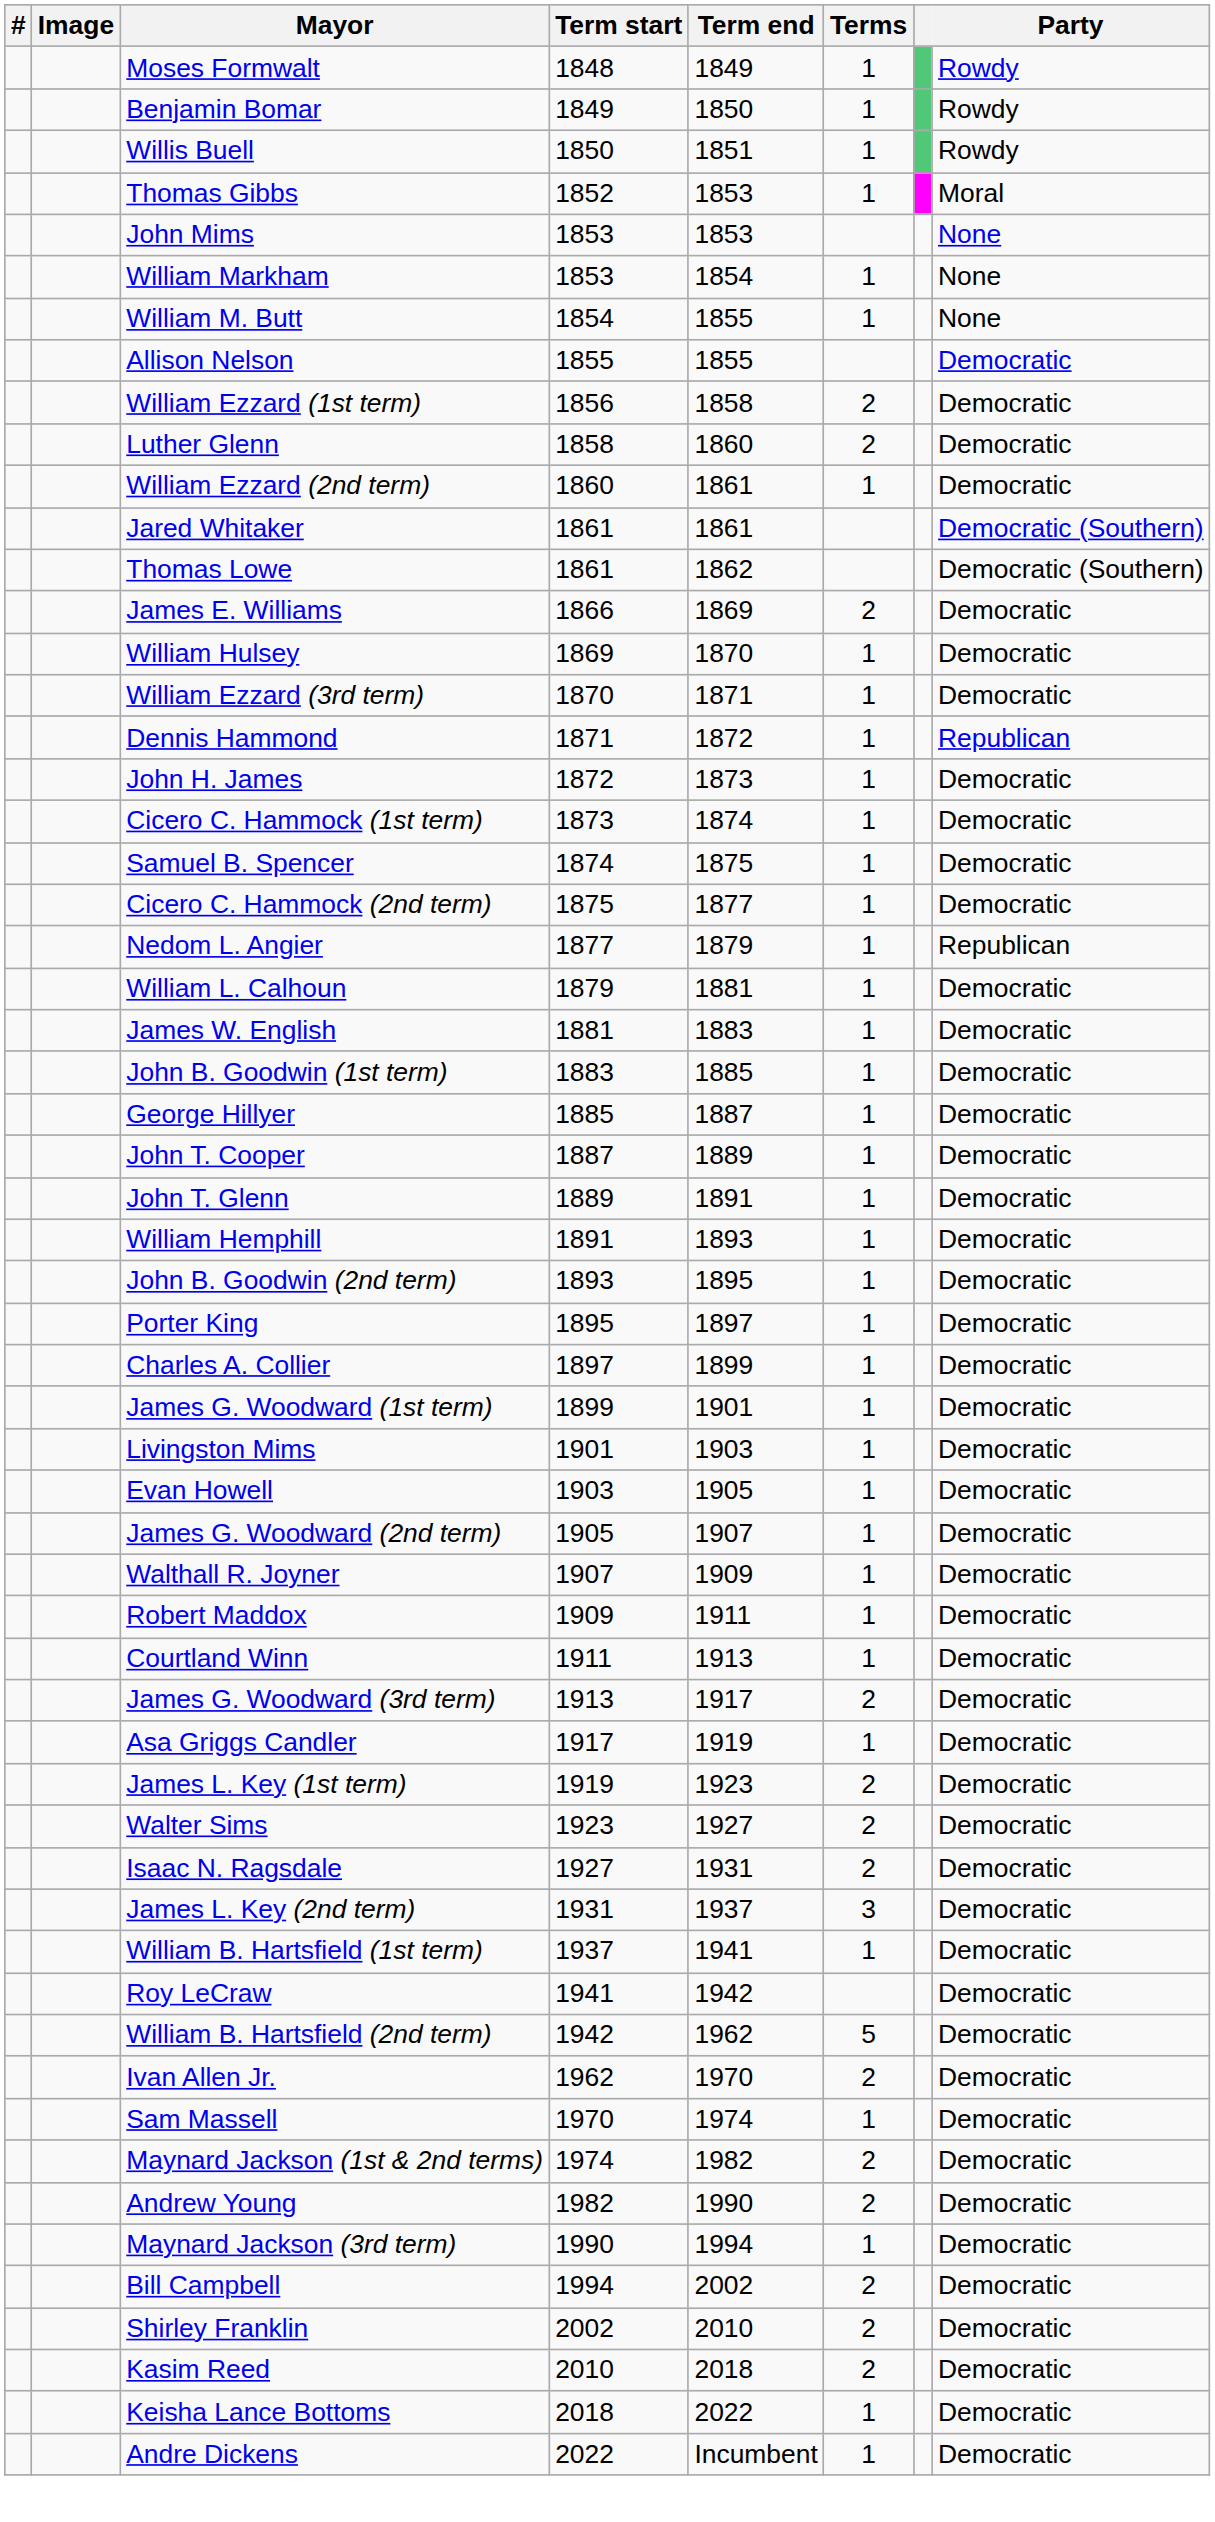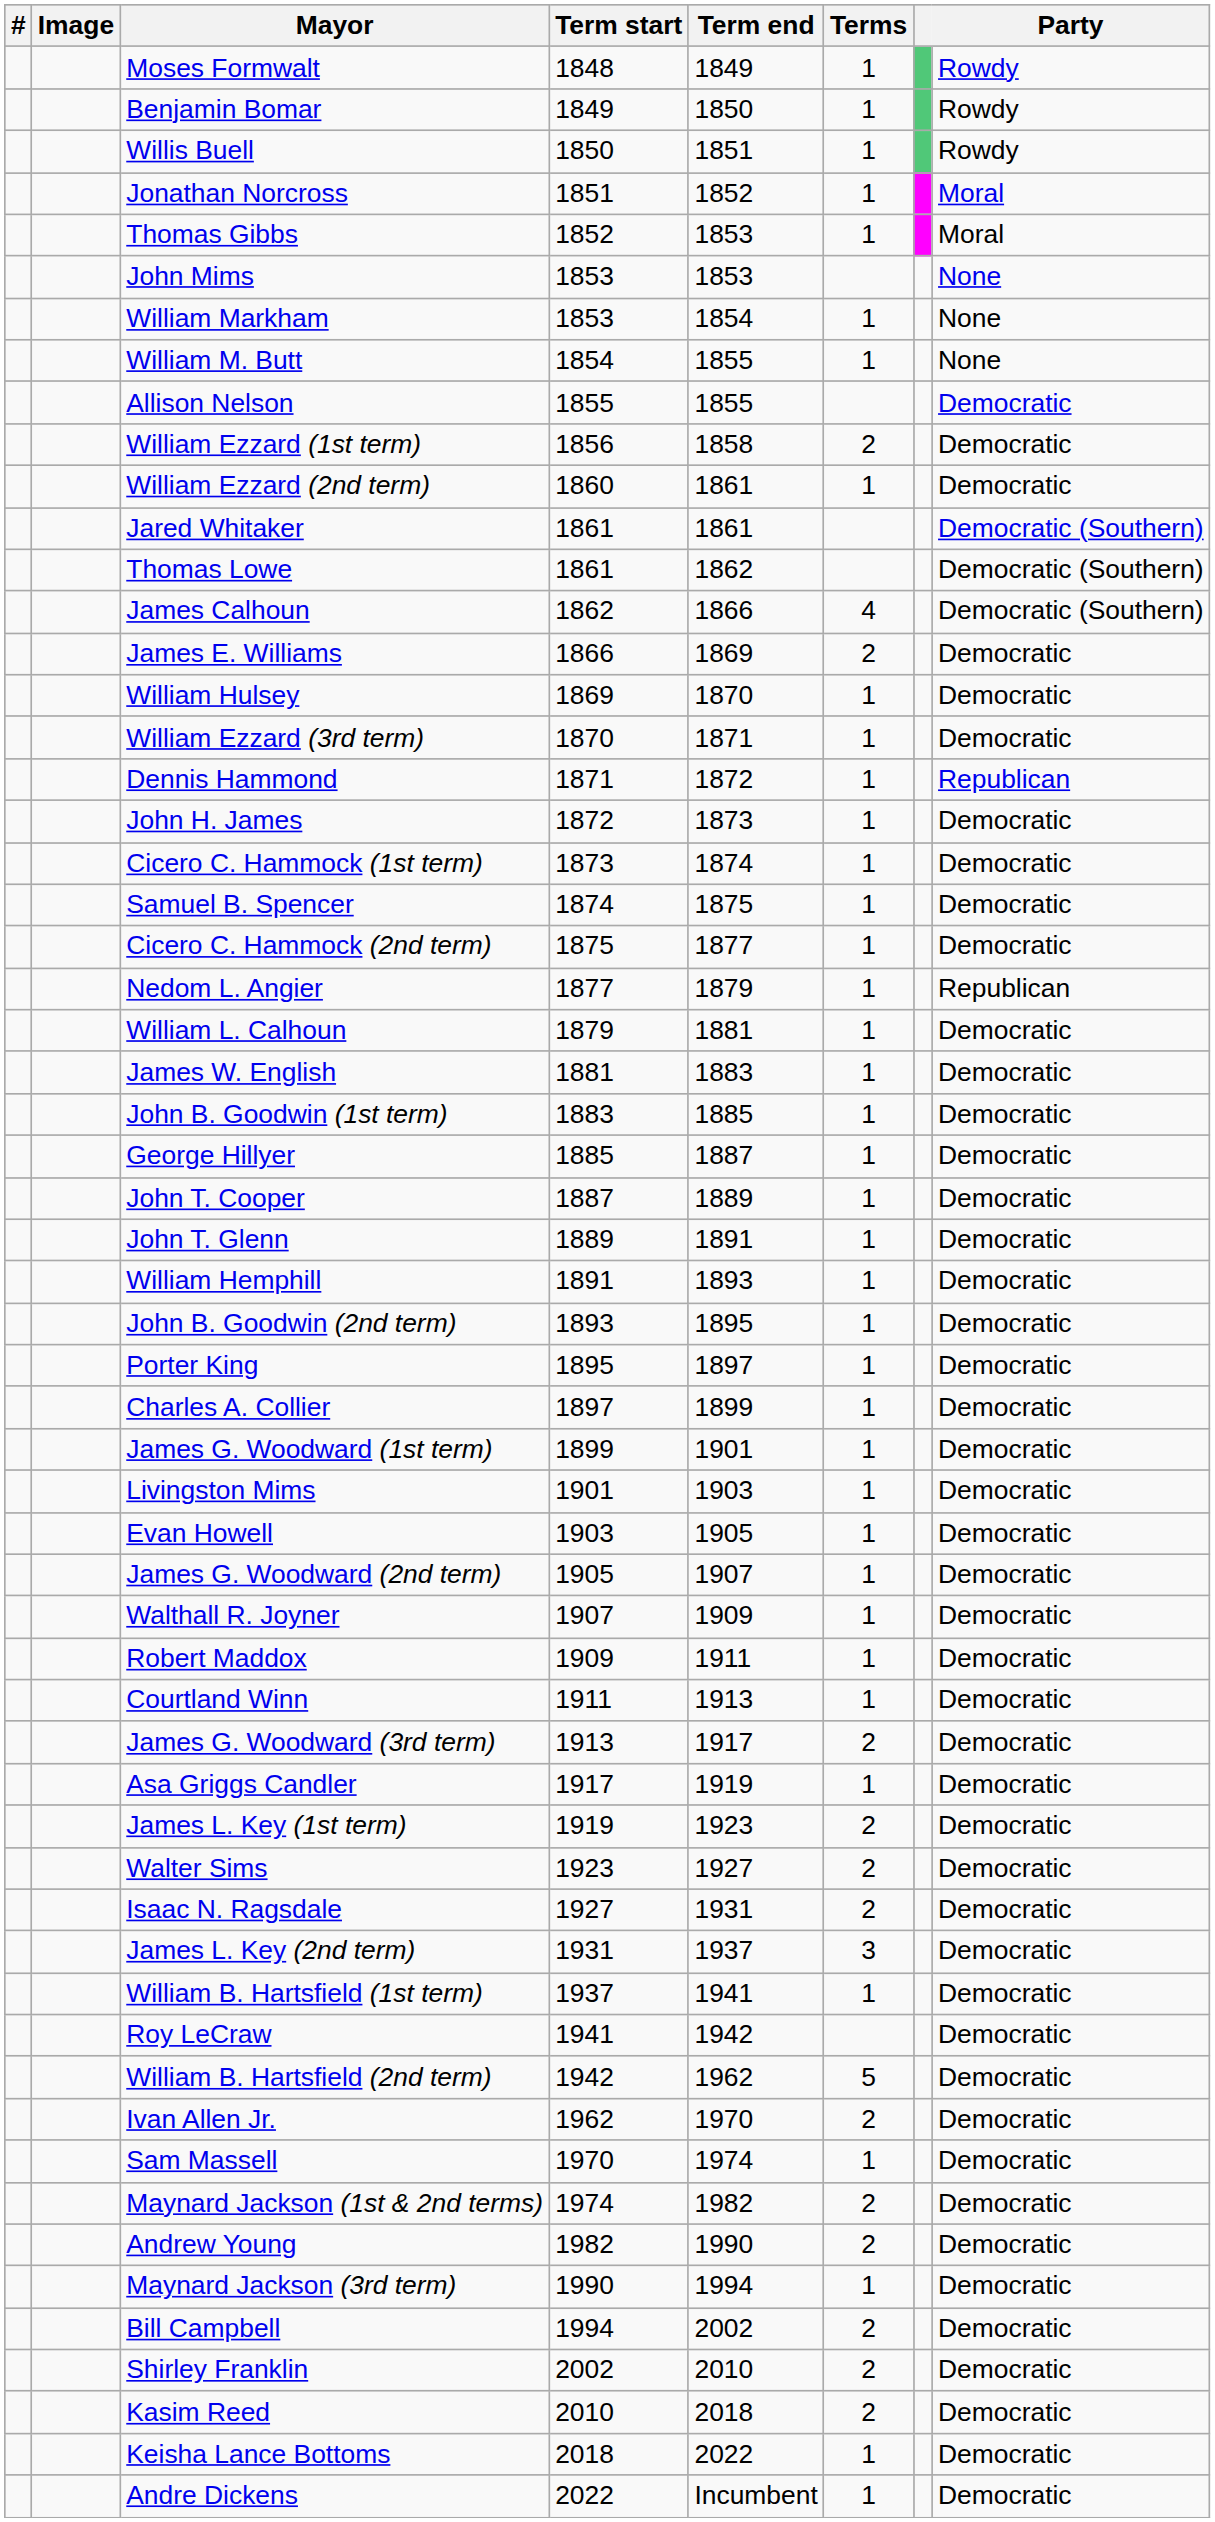 <table class="wikitable sortable">
 <tr>
 <th align=center>#</th>
 <th>Image</th>
 <th>Mayor</th>
 <th>Term start</th>
 <th>Term end</th>
 <th>Terms</th>
 <th class=unsortable> </th>
 <th style="border-left-style:hidden;padding:0.1em 0em">Party</th>
 </tr>
 <tr>
 <td align=center></td>
 <td></td>
 <td><a href='#'>Moses Formwalt</a></td>
 <td>1848</td>
 <td>1849</td>
 <td align=center>1</td>
 <td bgcolor=#50C878></td>
 <td><a href='#'>Rowdy</a></td>
 </tr>
 <tr>
 <td align=center></td>
 <td></td>
 <td><a href='#'>Benjamin Bomar</a></td>
 <td>1849</td>
 <td>1850</td>
 <td align=center>1</td>
 <td bgcolor=#50C878></td>
 <td>Rowdy</td>
 </tr>
 <tr>
 <td align=center></td>
 <td></td>
 <td><a href='#'>Willis Buell</a></td>
 <td>1850</td>
 <td>1851</td>
 <td align=center>1</td>
 <td bgcolor=#50C878></td>
 <td>Rowdy</td>
+</tr>
+<tr>
+<td align=center></td>
+<td></td>
+<td><a href='#'>Jonathan Norcross</a></td>
+<td>1851</td>
+<td>1852</td>
+<td align=center>1</td>
+<td bgcolor=#FF00FF></td>
+<td><a href='#'>Moral</a></td>
 </tr>
 <tr>
 <td align=center></td>
 <td></td>
 <td><a href='#'>Thomas Gibbs</a></td>
 <td>1852</td>
 <td>1853</td>
 <td align=center>1</td>
 <td bgcolor=#FF00FF></td>
 <td>Moral</td>
 </tr>
 <tr>
 <td align=center></td>
 <td></td>
 <td><a href='#'>John Mims</a></td>
 <td>1853</td>
 <td>1853</td>
 <td align=center></td>
 <td bgcolor=></td>
 <td><a href='#'>None</a></td>
 </tr>
 <tr>
 <td align=center></td>
 <td></td>
 <td><a href='#'>William Markham</a></td>
 <td>1853</td>
 <td>1854</td>
 <td align=center>1</td>
 <td bgcolor=></td>
 <td>None</td>
 </tr>
 <tr>
 <td align=center></td>
 <td></td>
 <td><a href='#'>William M. Butt</a></td>
 <td>1854</td>
 <td>1855</td>
 <td align=center>1</td>
 <td bgcolor=></td>
 <td>None</td>
 </tr>
 <tr>
 <td align=center></td>
 <td></td>
 <td><a href='#'>Allison Nelson</a></td>
 <td>1855</td>
 <td>1855</td>
 <td align=center></td>
 <td bgcolor=></td>
 <td><a href='#'>Democratic</a></td>
 </tr>
 <tr>
 <td align=center></td>
 <td></td>
 <td><a href='#'>William Ezzard</a> <em>(1st term)</em></td>
 <td>1856</td>
 <td>1858</td>
 <td align=center>2</td>
 <td bgcolor=></td>
 <td>Democratic</td>
 </tr>
 <tr>
 <td align=center></td>
 <td></td>
-<td><a href='#'>Luther Glenn</a></td>
-<td>1858</td>
-<td>1860</td>
-<td align=center>2</td>
-<td bgcolor=></td>
-<td>Democratic</td>
-</tr>
-<tr>
-<td align=center></td>
-<td></td>
 <td><a href='#'>William Ezzard</a> <em>(2nd term)</em></td>
 <td>1860</td>
 <td>1861</td>
 <td align=center>1</td>
 <td bgcolor=></td>
 <td>Democratic</td>
 </tr>
 <tr>
 <td align=center></td>
 <td></td>
 <td><a href='#'>Jared Whitaker</a></td>
 <td>1861</td>
 <td>1861</td>
 <td align=center></td>
 <td bgcolor=></td>
 <td><a href='#'>Democratic (Southern)</a></td>
 </tr>
 <tr>
 <td align=center></td>
 <td></td>
 <td><a href='#'>Thomas Lowe</a></td>
 <td>1861</td>
 <td>1862</td>
 <td align=center></td>
+<td bgcolor=></td>
+<td>Democratic (Southern)</td>
+</tr>
+<tr>
+<td align=center></td>
+<td></td>
+<td><a href='#'>James Calhoun</a></td>
+<td>1862</td>
+<td>1866</td>
+<td align=center>4</td>
 <td bgcolor=></td>
 <td>Democratic (Southern)</td>
 </tr>
 <tr>
 <td align=center></td>
 <td></td>
 <td><a href='#'>James E. Williams</a></td>
 <td>1866</td>
 <td>1869</td>
 <td align=center>2</td>
 <td bgcolor=></td>
 <td>Democratic</td>
 </tr>
 <tr>
 <td align=center></td>
 <td></td>
 <td><a href='#'>William Hulsey</a></td>
 <td>1869</td>
 <td>1870</td>
 <td align=center>1</td>
 <td bgcolor=></td>
 <td>Democratic</td>
 </tr>
 <tr>
 <td align=center></td>
 <td></td>
 <td><a href='#'>William Ezzard</a> <em>(3rd term)</em></td>
 <td>1870</td>
 <td>1871</td>
 <td align=center>1</td>
 <td bgcolor=></td>
 <td>Democratic</td>
 </tr>
 <tr>
 <td align=center></td>
 <td></td>
 <td><a href='#'>Dennis Hammond</a></td>
 <td>1871</td>
 <td>1872</td>
 <td align=center>1</td>
 <td bgcolor=></td>
 <td><a href='#'>Republican</a></td>
 </tr>
 <tr>
 <td align=center></td>
 <td></td>
 <td><a href='#'>John H. James</a></td>
 <td>1872</td>
 <td>1873</td>
 <td align=center>1</td>
 <td bgcolor=></td>
 <td>Democratic</td>
 </tr>
 <tr>
 <td align=center></td>
 <td></td>
 <td><a href='#'>Cicero C. Hammock</a> <em>(1st term)</em></td>
 <td>1873</td>
 <td>1874</td>
 <td align=center>1</td>
 <td bgcolor=></td>
 <td>Democratic</td>
 </tr>
 <tr>
 <td align=center></td>
 <td></td>
 <td><a href='#'>Samuel B. Spencer</a></td>
 <td>1874</td>
 <td>1875</td>
 <td align=center>1</td>
 <td bgcolor=></td>
 <td>Democratic</td>
 </tr>
 <tr>
 <td align=center></td>
 <td></td>
 <td><a href='#'>Cicero C. Hammock</a> <em>(2nd term)</em></td>
 <td>1875</td>
 <td>1877</td>
 <td align=center>1</td>
 <td bgcolor=></td>
 <td>Democratic</td>
 </tr>
 <tr>
 <td align=center></td>
 <td></td>
 <td><a href='#'>Nedom L. Angier</a></td>
 <td>1877</td>
 <td>1879</td>
 <td align=center>1</td>
 <td bgcolor=></td>
 <td>Republican</td>
 </tr>
 <tr>
 <td align=center></td>
 <td></td>
 <td><a href='#'>William L. Calhoun</a></td>
 <td>1879</td>
 <td>1881</td>
 <td align=center>1</td>
 <td bgcolor=></td>
 <td>Democratic</td>
 </tr>
 <tr>
 <td align=center></td>
 <td></td>
 <td><a href='#'>James W. English</a></td>
 <td>1881</td>
 <td>1883</td>
 <td align=center>1</td>
 <td bgcolor=></td>
 <td>Democratic</td>
 </tr>
 <tr>
 <td align=center></td>
 <td></td>
 <td><a href='#'>John B. Goodwin</a> <em>(1st term)</em></td>
 <td>1883</td>
 <td>1885</td>
 <td align=center>1</td>
 <td bgcolor=></td>
 <td>Democratic</td>
 </tr>
 <tr>
 <td align=center></td>
 <td></td>
 <td><a href='#'>George Hillyer</a></td>
 <td>1885</td>
 <td>1887</td>
 <td align=center>1</td>
 <td bgcolor=></td>
 <td>Democratic</td>
 </tr>
 <tr>
 <td align=center></td>
 <td></td>
 <td><a href='#'>John T. Cooper</a></td>
 <td>1887</td>
 <td>1889</td>
 <td align=center>1</td>
 <td bgcolor=></td>
 <td>Democratic</td>
 </tr>
 <tr>
 <td align=center></td>
 <td></td>
 <td><a href='#'>John T. Glenn</a></td>
 <td>1889</td>
 <td>1891</td>
 <td align=center>1</td>
 <td bgcolor=></td>
 <td>Democratic</td>
 </tr>
 <tr>
 <td align=center></td>
 <td></td>
 <td><a href='#'>William Hemphill</a></td>
 <td>1891</td>
 <td>1893</td>
 <td align=center>1</td>
 <td bgcolor=></td>
 <td>Democratic</td>
 </tr>
 <tr>
 <td align=center></td>
 <td></td>
 <td><a href='#'>John B. Goodwin</a> <em>(2nd term)</em></td>
 <td>1893</td>
 <td>1895</td>
 <td align=center>1</td>
 <td bgcolor=></td>
 <td>Democratic</td>
 </tr>
 <tr>
 <td align=center></td>
 <td></td>
 <td><a href='#'>Porter King</a></td>
 <td>1895</td>
 <td>1897</td>
 <td align=center>1</td>
 <td bgcolor=></td>
 <td>Democratic</td>
 </tr>
 <tr>
 <td align=center></td>
 <td></td>
 <td><a href='#'>Charles A. Collier</a></td>
 <td>1897</td>
 <td>1899</td>
 <td align=center>1</td>
 <td bgcolor=></td>
 <td>Democratic</td>
 </tr>
 <tr>
 <td align=center></td>
 <td></td>
 <td><a href='#'>James G. Woodward</a> <em>(1st term)</em></td>
 <td>1899</td>
 <td>1901</td>
 <td align=center>1</td>
 <td bgcolor=></td>
 <td>Democratic</td>
 </tr>
 <tr>
 <td align=center></td>
 <td></td>
 <td><a href='#'>Livingston Mims</a></td>
 <td>1901</td>
 <td>1903</td>
 <td align=center>1</td>
 <td bgcolor=></td>
 <td>Democratic</td>
 </tr>
 <tr>
 <td align=center></td>
 <td></td>
 <td><a href='#'>Evan Howell</a></td>
 <td>1903</td>
 <td>1905</td>
 <td align=center>1</td>
 <td bgcolor=></td>
 <td>Democratic</td>
 </tr>
 <tr>
 <td align=center></td>
 <td></td>
 <td><a href='#'>James G. Woodward</a> <em>(2nd term)</em></td>
 <td>1905</td>
 <td>1907</td>
 <td align=center>1</td>
 <td bgcolor=></td>
 <td>Democratic</td>
 </tr>
 <tr>
 <td align=center></td>
 <td></td>
 <td><a href='#'>Walthall R. Joyner</a></td>
 <td>1907</td>
 <td>1909</td>
 <td align=center>1</td>
 <td bgcolor=></td>
 <td>Democratic</td>
 </tr>
 <tr>
 <td align=center></td>
 <td></td>
 <td><a href='#'>Robert Maddox</a></td>
 <td>1909</td>
 <td>1911</td>
 <td align=center>1</td>
 <td bgcolor=></td>
 <td>Democratic</td>
 </tr>
 <tr>
 <td align=center></td>
 <td></td>
 <td><a href='#'>Courtland Winn</a></td>
 <td>1911</td>
 <td>1913</td>
 <td align=center>1</td>
 <td bgcolor=></td>
 <td>Democratic</td>
 </tr>
 <tr>
 <td align=center></td>
 <td></td>
 <td><a href='#'>James G. Woodward</a> <em>(3rd term)</em></td>
 <td>1913</td>
 <td>1917</td>
 <td align=center>2</td>
 <td bgcolor=></td>
 <td>Democratic</td>
 </tr>
 <tr>
 <td align=center></td>
 <td></td>
 <td><a href='#'>Asa Griggs Candler</a></td>
 <td>1917</td>
 <td>1919</td>
 <td align=center>1</td>
 <td bgcolor=></td>
 <td>Democratic</td>
 </tr>
 <tr>
 <td align=center></td>
 <td></td>
 <td><a href='#'>James L. Key</a> <em>(1st term)</em></td>
 <td>1919</td>
 <td>1923</td>
 <td align=center>2</td>
 <td bgcolor=></td>
 <td>Democratic</td>
 </tr>
 <tr>
 <td align=center></td>
 <td></td>
 <td><a href='#'>Walter Sims</a></td>
 <td>1923</td>
 <td>1927</td>
 <td align=center>2</td>
 <td bgcolor=></td>
 <td>Democratic</td>
 </tr>
 <tr>
 <td align=center></td>
 <td></td>
 <td><a href='#'>Isaac N. Ragsdale</a></td>
 <td>1927</td>
 <td>1931</td>
 <td align=center>2</td>
 <td bgcolor=></td>
 <td>Democratic</td>
 </tr>
 <tr>
 <td align=center></td>
 <td></td>
 <td><a href='#'>James L. Key</a> <em>(2nd term)</em></td>
 <td>1931</td>
 <td>1937</td>
 <td align=center>3</td>
 <td bgcolor=></td>
 <td>Democratic</td>
 </tr>
 <tr>
 <td align=center></td>
 <td></td>
 <td><a href='#'>William B. Hartsfield</a> <em>(1st term)</em></td>
 <td>1937</td>
 <td>1941</td>
 <td align=center>1</td>
 <td bgcolor=></td>
 <td>Democratic</td>
 </tr>
 <tr>
 <td align=center></td>
 <td></td>
 <td><a href='#'>Roy LeCraw</a></td>
 <td>1941</td>
 <td>1942</td>
 <td align=center></td>
 <td bgcolor=></td>
 <td>Democratic</td>
 </tr>
 <tr>
 <td align=center></td>
 <td></td>
 <td><a href='#'>William B. Hartsfield</a> <em>(2nd term)</em></td>
 <td>1942</td>
 <td>1962</td>
 <td align=center>5</td>
 <td bgcolor=></td>
 <td>Democratic</td>
 </tr>
 <tr>
 <td align=center></td>
 <td></td>
 <td><a href='#'>Ivan Allen Jr.</a></td>
 <td>1962</td>
 <td>1970</td>
 <td align=center>2</td>
 <td bgcolor=></td>
 <td>Democratic</td>
 </tr>
 <tr>
 <td align=center></td>
 <td></td>
 <td><a href='#'>Sam Massell</a></td>
 <td>1970</td>
 <td>1974</td>
 <td align=center>1</td>
 <td bgcolor=></td>
 <td>Democratic</td>
 </tr>
 <tr>
 <td align=center></td>
 <td></td>
 <td><a href='#'>Maynard Jackson</a> <em>(1st & 2nd terms)</em></td>
 <td>1974</td>
 <td>1982</td>
 <td align=center>2</td>
 <td bgcolor=></td>
 <td>Democratic</td>
 </tr>
 <tr>
 <td align=center></td>
 <td></td>
 <td><a href='#'>Andrew Young</a></td>
 <td>1982</td>
 <td>1990</td>
 <td align=center>2</td>
 <td bgcolor=></td>
 <td>Democratic</td>
 </tr>
 <tr>
 <td align=center></td>
 <td></td>
 <td><a href='#'>Maynard Jackson</a> <em>(3rd term)</em></td>
 <td>1990</td>
 <td>1994</td>
 <td align=center>1</td>
 <td bgcolor=></td>
 <td>Democratic</td>
 </tr>
 <tr>
 <td align=center></td>
 <td></td>
 <td><a href='#'>Bill Campbell</a></td>
 <td>1994</td>
 <td>2002</td>
 <td align=center>2</td>
 <td bgcolor=></td>
 <td>Democratic</td>
 </tr>
 <tr>
 <td align=center></td>
 <td></td>
 <td><a href='#'>Shirley Franklin</a></td>
 <td>2002</td>
 <td>2010</td>
 <td align=center>2</td>
 <td bgcolor=></td>
 <td>Democratic</td>
 </tr>
 <tr>
 <td align=center></td>
 <td></td>
 <td><a href='#'>Kasim Reed</a></td>
 <td>2010</td>
 <td>2018</td>
 <td align=center>2</td>
 <td bgcolor=></td>
 <td>Democratic</td>
 </tr>
 <tr>
 <td align=center></td>
 <td></td>
 <td><a href='#'>Keisha Lance Bottoms</a></td>
 <td>2018</td>
 <td>2022</td>
 <td align=center>1</td>
 <td bgcolor=></td>
 <td>Democratic</td>
 </tr>
 <tr>
 <td align=center><strong></strong></td>
 <td></td>
 <td><a href='#'>Andre Dickens</a></td>
 <td>2022</td>
 <td>Incumbent</td>
 <td align=center>1</td>
 <td bgcolor=></td>
 <td>Democratic</td>
 </tr>
 </table>
